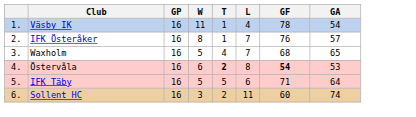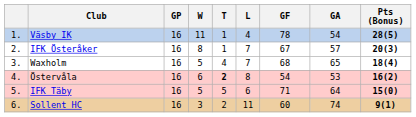 <table class="wikitable">
 <tr>
 <th width="30"></th>
 <th width="200">Club</th>
 <th width="30">GP</th>
 <th width="30">W</th>
 <th width="30">T</th>
 <th width="30">L</th>
 <th width="70">GF</th>
 <th width="70">GA</th>
+<th width="70">Pts (Bonus)</th>
 </tr>
 <tr bgcolor="#BCD2EE" align="center">
 <td>1.</td>
 <td align="left"><a href='#'>Väsby IK</a></td>
 <td>16</td>
 <td>11</td>
 <td>1</td>
 <td>4</td>
 <td>78</td>
 <td>54</td>
+<td><strong>28(5)</strong></td>
 </tr>
 <tr bgcolor="#FFFFFF" align="center">
 <td>2.</td>
 <td align="left"><a href='#'>IFK Österåker</a></td>
 <td>16</td>
 <td>8</td>
 <td>1</td>
 <td>7</td>
-<td>76</td>
+<td>67</td>
 <td>57</td>
+<td><strong>20(3)</strong></td>
 </tr>
 <tr bgcolor="#FFFFFF" align="center">
 <td>3.</td>
 <td align="left">Waxholm</td>
 <td>16</td>
 <td>5</td>
 <td>4</td>
 <td>7</td>
 <td>68</td>
 <td>65</td>
+<td><strong>18(4)</strong></td>
 </tr>
 <tr bgcolor="#FFCCCC" align="center">
 <td>4.</td>
 <td align="left">Östervåla</td>
 <td>16</td>
 <td>6</td>
 <td><strong>2</strong></td>
 <td>8</td>
-<td><strong>54</strong></td>
+<td>54</td>
 <td>53</td>
+<td><strong>16(2)</strong></td>
 </tr>
 <tr bgcolor="#FFCCCC" align="center">
 <td>5.</td>
 <td align="left"><a href='#'>IFK Täby</a></td>
 <td>16</td>
 <td>5</td>
 <td>5</td>
 <td>6</td>
 <td>71</td>
 <td>64</td>
+<td><strong>15(0)</strong></td>
 </tr>
 <tr bgcolor="#EECFA1" align="center">
 <td>6.</td>
 <td align="left"><a href='#'>Sollent HC</a></td>
 <td>16</td>
 <td>3</td>
 <td>2</td>
 <td>11</td>
 <td>60</td>
 <td>74</td>
+<td><strong>9(1)</strong></td>
 </tr>
 </table>
